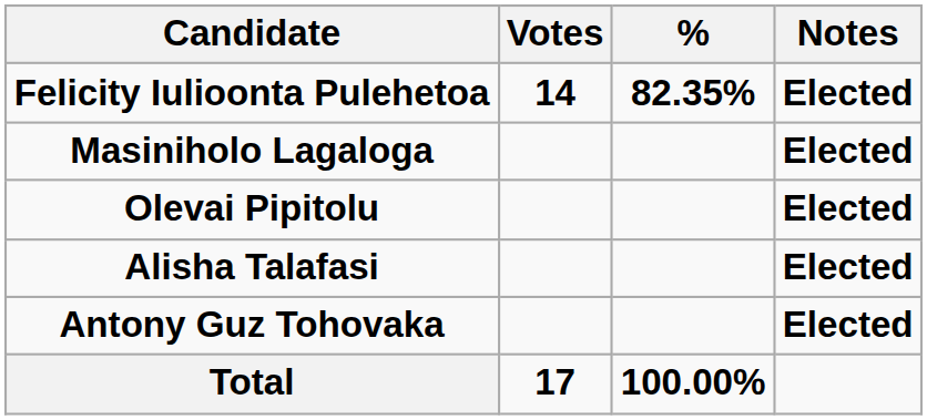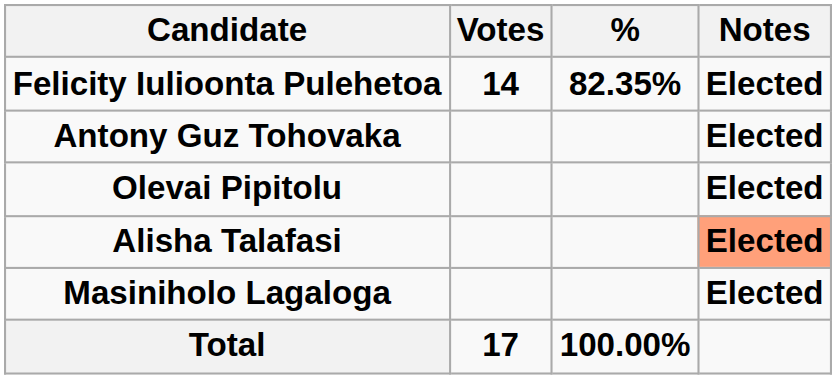 <table class="wikitable centre" style="text-align:center;">
 <tr>
 <th>Candidate</th>
 <th>Votes</th>
 <th>%</th>
 <th>Notes</th>
 </tr>
 <tr>
 <td><strong>Felicity Iulioonta Pulehetoa</strong></td>
 <td><strong>14</strong></td>
 <td><strong>82.35%</strong></td>
 <td><strong>Elected</strong></td>
 </tr>
 <tr>
-<td><strong>Masiniholo Lagaloga</strong></td>
+<td><strong>Antony Guz Tohovaka</strong></td>
 <td></td>
 <td></td>
 <td><strong>Elected</strong></td>
 </tr>
 <tr>
 <td><strong>Olevai Pipitolu</strong></td>
 <td></td>
 <td></td>
 <td><strong>Elected</strong></td>
 </tr>
 <tr>
 <td><strong>Alisha Talafasi</strong></td>
 <td></td>
 <td></td>
-<td><strong>Elected</strong></td>
+<td style="background: lightsalmon;"><strong>Elected</strong></td>
 </tr>
 <tr>
-<td><strong>Antony Guz Tohovaka</strong></td>
+<td><strong>Masiniholo Lagaloga</strong></td>
 <td></td>
 <td></td>
 <td><strong>Elected</strong></td>
 </tr>
 <tr>
 <th>Total</th>
 <td><strong>17</strong></td>
 <td><strong>100.00%</strong></td>
 <td></td>
 </tr>
 </table>
